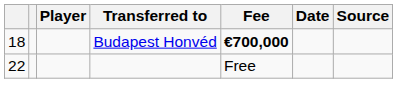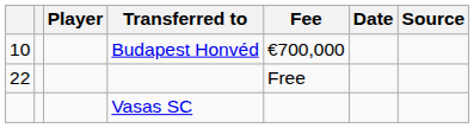 <table class="wikitable plainrowheaders sortable">
 <tr>
 <th></th>
 <th></th>
 <th scope=col>Player</th>
 <th>Transferred to</th>
 <th !scope=col; style="width: 65px;">Fee</th>
 <th scope=col>Date</th>
 <th scope=col>Source</th>
 </tr>
 <tr>
-<td align=center>18</td>
+<td align=center>10</td>
 <td align=center></td>
 <td></td>
 <td> <a href='#'>Budapest Honvéd</a></td>
-<td><strong>€700,000</strong></td>
+<td>€700,000</td>
 <td></td>
 <td></td>
 </tr>
 <tr>
 <td align=center>22</td>
 <td align=center></td>
 <td></td>
 <td></td>
 <td>Free</td>
 <td></td>
 <td></td>
 </tr>
+<tr>
+<td align=center></td>
+<td align=center></td>
+<td></td>
+<td> <a href='#'>Vasas SC</a></td>
+<td></td>
+<td></td>
+<td></td>
+</tr>
 </table>
